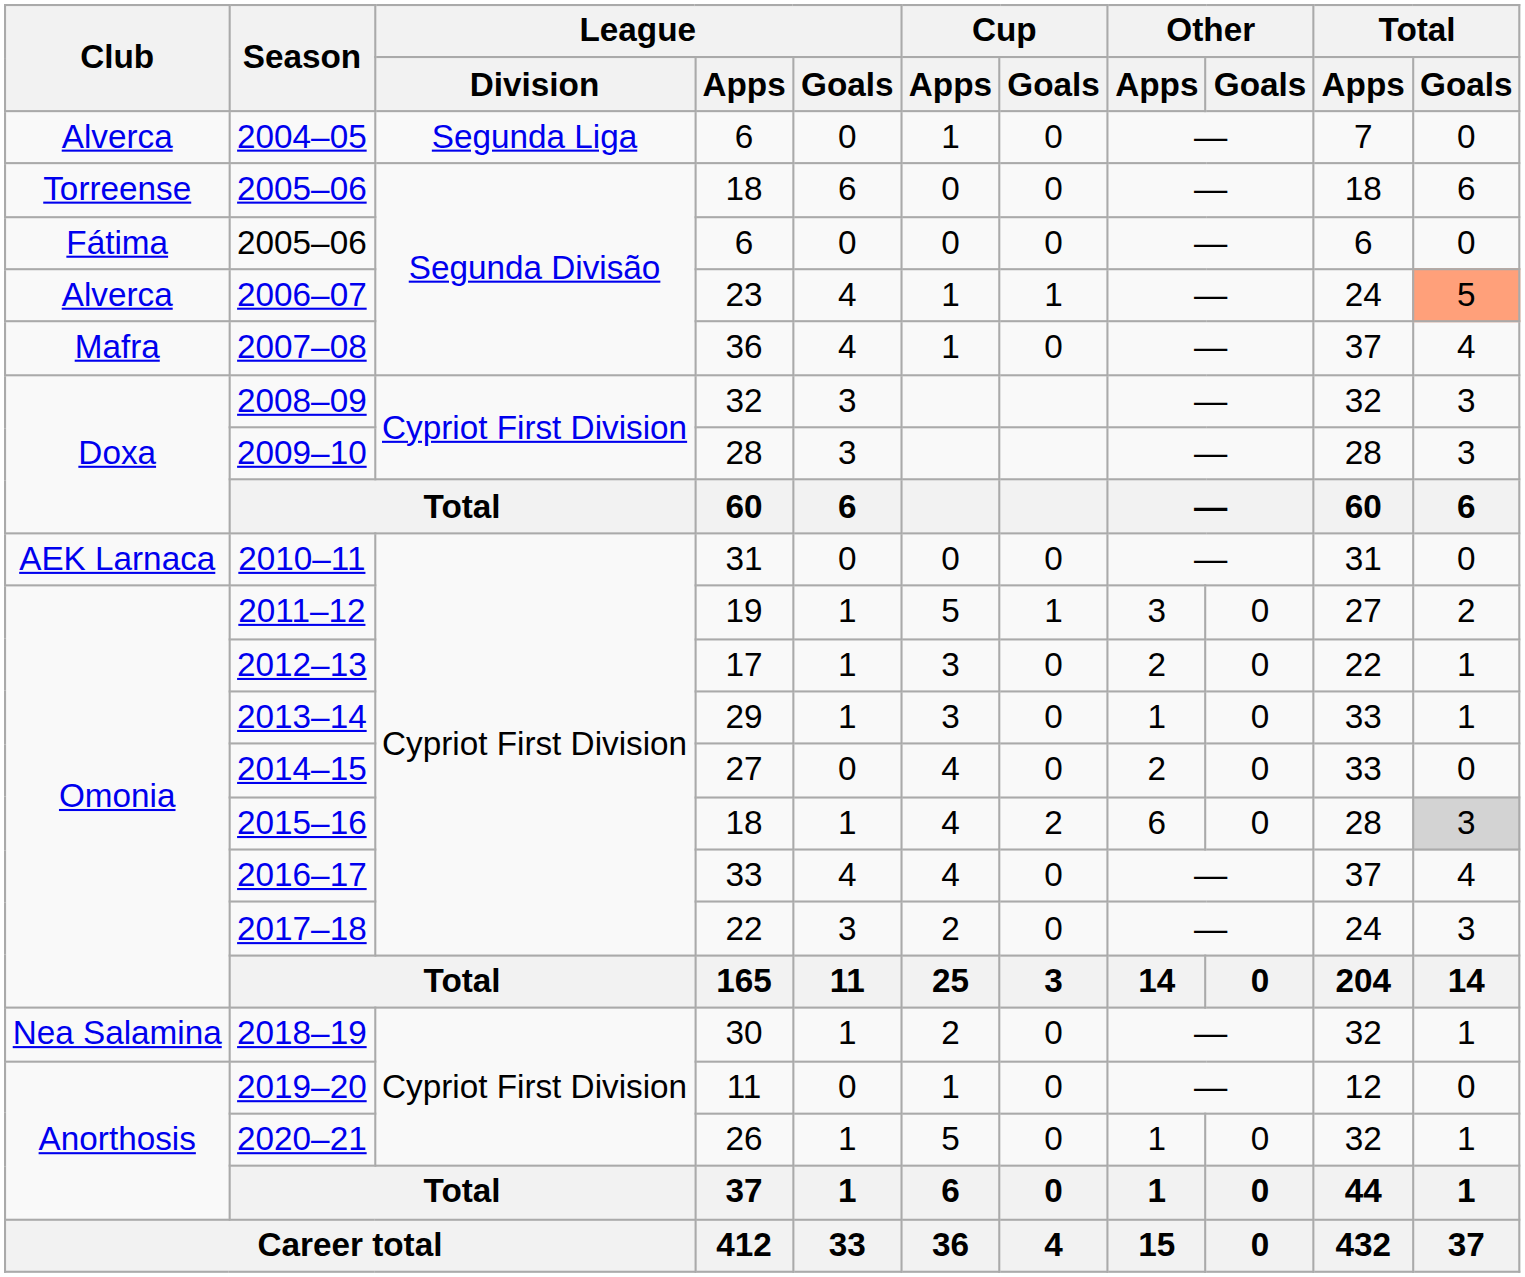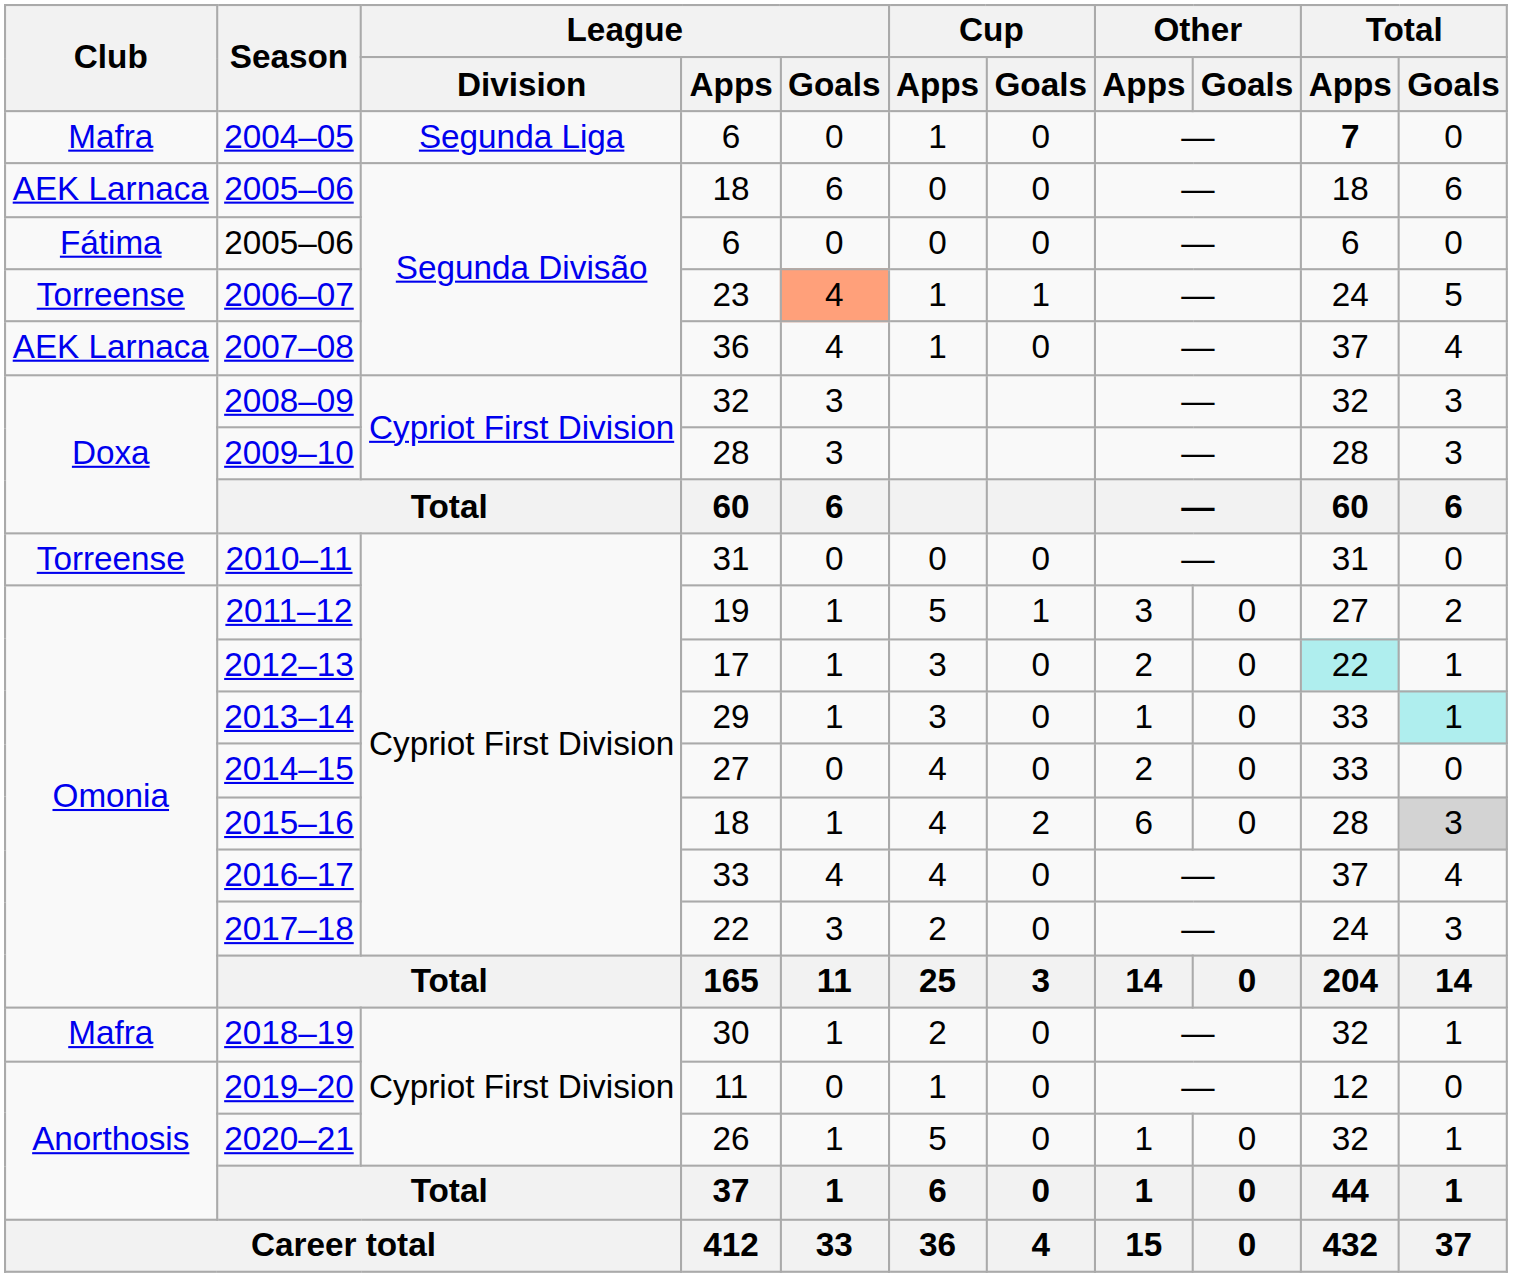 <table class="wikitable" style="text-align: center;">
 <tr>
 <th rowspan="2">Club</th>
 <th rowspan="2">Season</th>
 <th colspan="3">League</th>
 <th colspan="2">Cup</th>
 <th colspan="2">Other</th>
 <th colspan="2">Total</th>
 </tr>
 <tr>
 <th>Division</th>
 <th>Apps</th>
 <th>Goals</th>
 <th>Apps</th>
 <th>Goals</th>
 <th>Apps</th>
 <th>Goals</th>
 <th>Apps</th>
 <th>Goals</th>
 </tr>
 <tr>
-<td rowspan="1"><a href='#'>Alverca</a></td>
+<td rowspan="1"><a href='#'>Mafra</a></td>
 <td><a href='#'>2004–05</a></td>
 <td><a href='#'>Segunda Liga</a></td>
 <td>6</td>
 <td>0</td>
 <td>1</td>
 <td>0</td>
 <td colspan="2">—</td>
-<td>7</td>
+<td><strong>7</strong></td>
 <td>0</td>
 </tr>
 <tr>
-<td rowspan="1"><a href='#'>Torreense</a></td>
+<td><a href='#'>AEK Larnaca</a></td>
 <td><a href='#'>2005–06</a></td>
 <td rowspan="4"><a href='#'>Segunda Divisão</a></td>
 <td>18</td>
 <td>6</td>
 <td>0</td>
 <td>0</td>
 <td colspan="2">—</td>
 <td>18</td>
 <td>6</td>
 </tr>
 <tr>
 <td rowspan="1"><a href='#'>Fátima</a></td>
 <td>2005–06</td>
 <td>6</td>
 <td>0</td>
 <td>0</td>
 <td>0</td>
 <td colspan="2">—</td>
 <td>6</td>
 <td>0</td>
 </tr>
 <tr>
-<td rowspan="1"><a href='#'>Alverca</a></td>
+<td rowspan="1"><a href='#'>Torreense</a></td>
 <td><a href='#'>2006–07</a></td>
 <td>23</td>
-<td>4</td>
+<td style="background: lightsalmon;">4</td>
 <td>1</td>
 <td>1</td>
 <td colspan="2">—</td>
 <td>24</td>
-<td style="background: lightsalmon;">5</td>
+<td>5</td>
 </tr>
 <tr>
-<td rowspan="1"><a href='#'>Mafra</a></td>
+<td><a href='#'>AEK Larnaca</a></td>
 <td><a href='#'>2007–08</a></td>
 <td>36</td>
 <td>4</td>
 <td>1</td>
 <td>0</td>
 <td colspan="2">—</td>
 <td>37</td>
 <td>4</td>
 </tr>
 <tr>
 <td rowspan="3"><a href='#'>Doxa</a></td>
 <td><a href='#'>2008–09</a></td>
 <td rowspan="2"><a href='#'>Cypriot First Division</a></td>
 <td>32</td>
 <td>3</td>
 <td></td>
 <td></td>
 <td colspan="2">—</td>
 <td>32</td>
 <td>3</td>
 </tr>
 <tr>
 <td><a href='#'>2009–10</a></td>
 <td>28</td>
 <td>3</td>
 <td></td>
 <td></td>
 <td colspan="2">—</td>
 <td>28</td>
 <td>3</td>
 </tr>
 <tr>
 <th colspan="2">Total</th>
 <th>60</th>
 <th>6</th>
 <th></th>
 <th></th>
 <th colspan="2">—</th>
 <th>60</th>
 <th>6</th>
 </tr>
 <tr>
-<td><a href='#'>AEK Larnaca</a></td>
+<td rowspan="1"><a href='#'>Torreense</a></td>
 <td><a href='#'>2010–11</a></td>
 <td rowspan="8">Cypriot First Division</td>
 <td>31</td>
 <td>0</td>
 <td>0</td>
 <td>0</td>
 <td colspan="2">—</td>
 <td>31</td>
 <td>0</td>
 </tr>
 <tr>
 <td rowspan="8"><a href='#'>Omonia</a></td>
 <td><a href='#'>2011–12</a></td>
 <td>19</td>
 <td>1</td>
 <td>5</td>
 <td>1</td>
 <td>3</td>
 <td>0</td>
 <td>27</td>
 <td>2</td>
 </tr>
 <tr>
 <td><a href='#'>2012–13</a></td>
 <td>17</td>
 <td>1</td>
 <td>3</td>
 <td>0</td>
 <td>2</td>
 <td>0</td>
-<td>22</td>
+<td style="background: paleturquoise;">22</td>
 <td>1</td>
 </tr>
 <tr>
 <td><a href='#'>2013–14</a></td>
 <td>29</td>
 <td>1</td>
 <td>3</td>
 <td>0</td>
 <td>1</td>
 <td>0</td>
 <td>33</td>
-<td>1</td>
+<td style="background: paleturquoise;">1</td>
 </tr>
 <tr>
 <td><a href='#'>2014–15</a></td>
 <td>27</td>
 <td>0</td>
 <td>4</td>
 <td>0</td>
 <td>2</td>
 <td>0</td>
 <td>33</td>
 <td>0</td>
 </tr>
 <tr>
 <td><a href='#'>2015–16</a></td>
 <td>18</td>
 <td>1</td>
 <td>4</td>
 <td>2</td>
 <td>6</td>
 <td>0</td>
 <td>28</td>
 <td style="background: lightgrey;">3</td>
 </tr>
 <tr>
 <td><a href='#'>2016–17</a></td>
 <td>33</td>
 <td>4</td>
 <td>4</td>
 <td>0</td>
 <td colspan="2">—</td>
 <td>37</td>
 <td>4</td>
 </tr>
 <tr>
 <td><a href='#'>2017–18</a></td>
 <td>22</td>
 <td>3</td>
 <td>2</td>
 <td>0</td>
 <td colspan="2">—</td>
 <td>24</td>
 <td>3</td>
 </tr>
 <tr>
 <th colspan="2">Total</th>
 <th>165</th>
 <th>11</th>
 <th>25</th>
 <th>3</th>
 <th>14</th>
 <th>0</th>
 <th>204</th>
 <th>14</th>
 </tr>
 <tr>
-<td><a href='#'>Nea Salamina</a></td>
+<td rowspan="1"><a href='#'>Mafra</a></td>
 <td><a href='#'>2018–19</a></td>
 <td rowspan="3">Cypriot First Division</td>
 <td>30</td>
 <td>1</td>
 <td>2</td>
 <td>0</td>
 <td colspan="2">—</td>
 <td>32</td>
 <td>1</td>
 </tr>
 <tr>
 <td rowspan="3"><a href='#'>Anorthosis</a></td>
 <td><a href='#'>2019–20</a></td>
 <td>11</td>
 <td>0</td>
 <td>1</td>
 <td>0</td>
 <td colspan="2">—</td>
 <td>12</td>
 <td>0</td>
 </tr>
 <tr>
 <td><a href='#'>2020–21</a></td>
 <td>26</td>
 <td>1</td>
 <td>5</td>
 <td>0</td>
 <td>1</td>
 <td>0</td>
 <td>32</td>
 <td>1</td>
 </tr>
 <tr>
 <th colspan="2">Total</th>
 <th>37</th>
 <th>1</th>
 <th>6</th>
 <th>0</th>
 <th>1</th>
 <th>0</th>
 <th>44</th>
 <th>1</th>
 </tr>
 <tr>
 <th colspan="3">Career total</th>
 <th>412</th>
 <th>33</th>
 <th>36</th>
 <th>4</th>
 <th>15</th>
 <th>0</th>
 <th>432</th>
 <th>37</th>
 </tr>
 </table>
